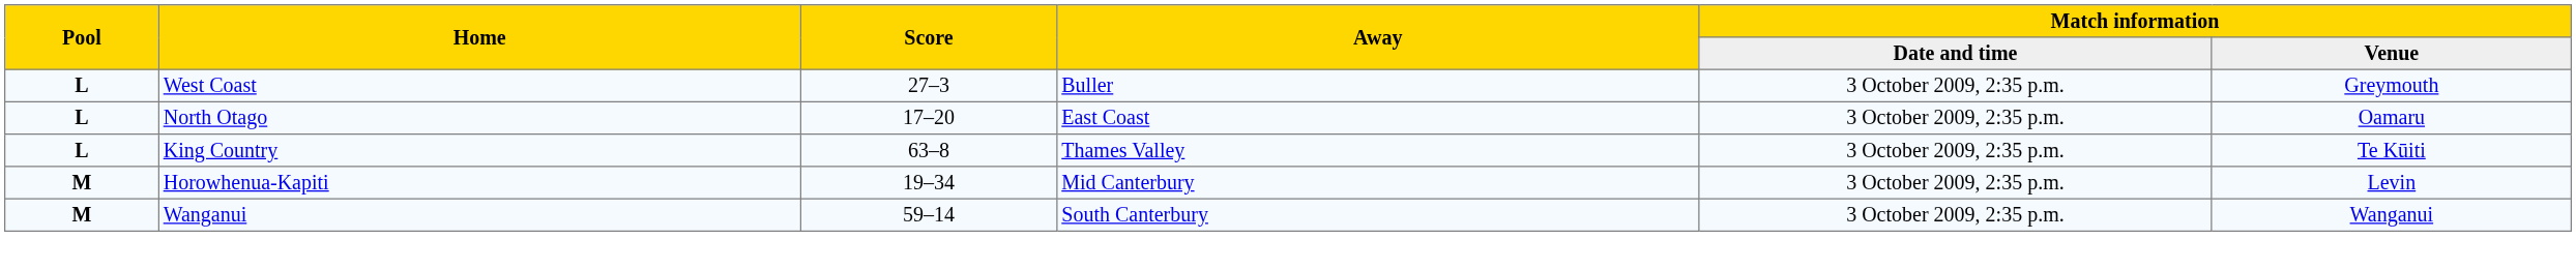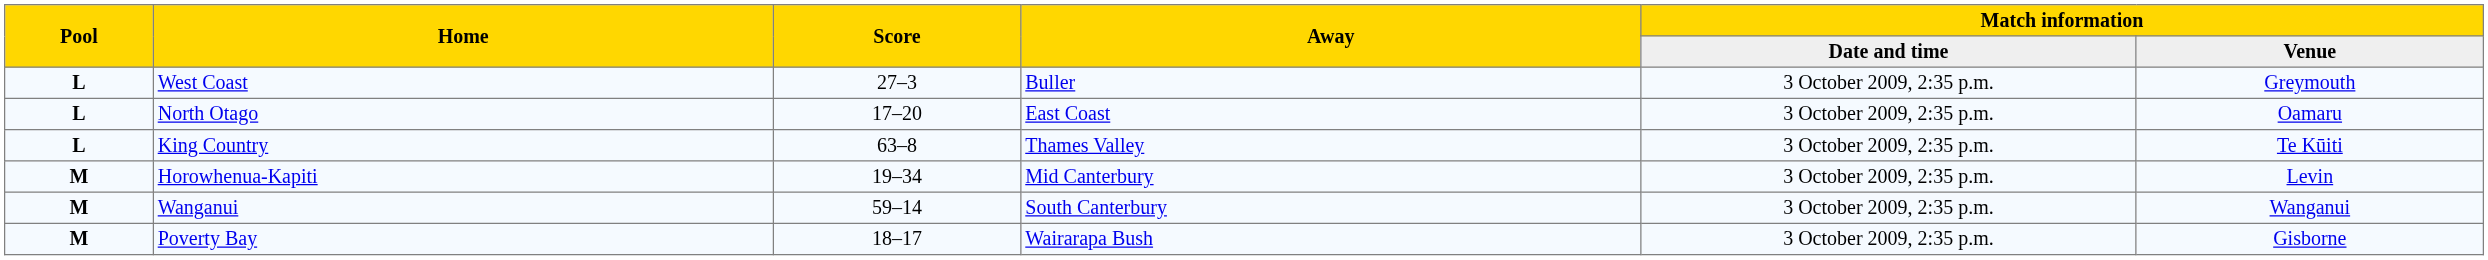 <table border=1 style="border-collapse:collapse;text-align:center" cellpadding=3 cellspacing=0 width=100%>
 <tr bgcolor=#FFD700>
 <th rowspan=2 width=6%>Pool</th>
 <th rowspan=2 width=25%>Home</th>
 <th rowspan=2 width=10%>Score</th>
 <th rowspan=2 width=25%>Away</th>
 <th colspan=2>Match information</th>
 </tr>
 <tr bgcolor=#EFEFEF>
 <th width=20%>Date and time</th>
 <th width=14%>Venue</th>
 </tr>
 <tr bgcolor=#F5FAFF>
 <td><strong>L</strong></td>
 <td align=left><a href='#'>West Coast</a></td>
 <td align=center>27–3</td>
 <td align=left><a href='#'>Buller</a></td>
 <td>3 October 2009, 2:35 p.m.</td>
 <td><a href='#'>Greymouth</a></td>
 </tr>
 <tr bgcolor=#F5FAFF>
 <td><strong>L</strong></td>
 <td align=left><a href='#'>North Otago</a></td>
 <td align=center>17–20</td>
 <td align=left><a href='#'>East Coast</a></td>
 <td>3 October 2009, 2:35 p.m.</td>
 <td><a href='#'>Oamaru</a></td>
 </tr>
 <tr bgcolor=#F5FAFF>
 <td><strong>L</strong></td>
 <td align=left><a href='#'>King Country</a></td>
 <td align=center>63–8</td>
 <td align=left><a href='#'>Thames Valley</a></td>
 <td>3 October 2009, 2:35 p.m.</td>
 <td><a href='#'>Te Kūiti</a></td>
 </tr>
 <tr bgcolor=#F5FAFF>
 <td><strong>M</strong></td>
 <td align=left><a href='#'>Horowhenua-Kapiti</a></td>
 <td align=center>19–34</td>
 <td align=left><a href='#'>Mid Canterbury</a></td>
 <td>3 October 2009, 2:35 p.m.</td>
 <td><a href='#'>Levin</a></td>
 </tr>
 <tr bgcolor=#F5FAFF>
 <td><strong>M</strong></td>
 <td align=left><a href='#'>Wanganui</a></td>
 <td align=center>59–14</td>
 <td align=left><a href='#'>South Canterbury</a></td>
 <td>3 October 2009, 2:35 p.m.</td>
 <td><a href='#'>Wanganui</a></td>
 </tr>
+<tr bgcolor=#F5FAFF>
+<td><strong>M</strong></td>
+<td align=left><a href='#'>Poverty Bay</a></td>
+<td align=center>18–17</td>
+<td align=left><a href='#'>Wairarapa Bush</a></td>
+<td>3 October 2009, 2:35 p.m.</td>
+<td><a href='#'>Gisborne</a></td>
+</tr>
 </table>
